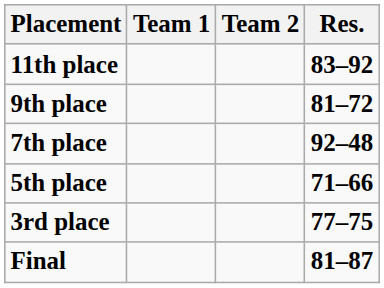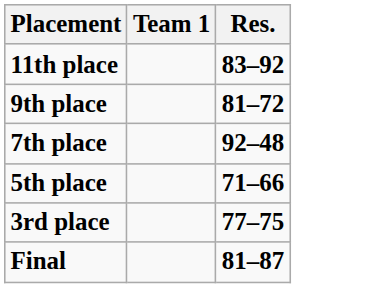 <table class="wikitable">
 <tr>
 <th><strong>Placement</strong></th>
 <th><strong>Team 1</strong></th>
-<th><strong>Team 2</strong></th>
 <th><strong>Res.</strong></th>
 </tr>
 <tr>
 <td><strong>11th place</strong></td>
-<td></td>
 <td></td>
 <td><strong>83–92</strong></td>
 </tr>
 <tr>
 <td><strong>9th place</strong></td>
 <td></td>
-<td></td>
 <td><strong>81–72</strong></td>
 </tr>
 <tr>
 <td><strong>7th place</strong></td>
-<td></td>
 <td></td>
 <td><strong>92–48</strong></td>
 </tr>
 <tr>
 <td><strong>5th place</strong></td>
 <td></td>
-<td></td>
 <td><strong>71–66</strong></td>
 </tr>
 <tr>
 <td><strong>3rd place</strong></td>
-<td></td>
 <td></td>
 <td><strong>77–75</strong></td>
 </tr>
 <tr>
 <td><strong>Final</strong></td>
 <td></td>
-<td></td>
 <td><strong>81–87</strong></td>
 </tr>
 </table>
